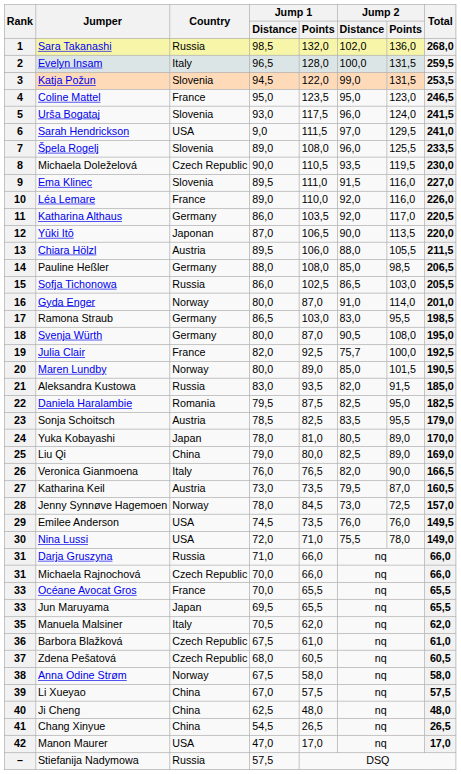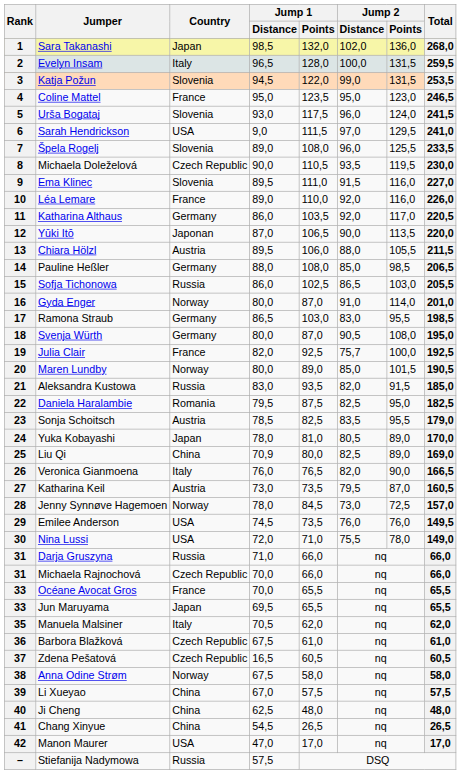 <table class="wikitable sortable" style="margin-bottom: 10px;">
 <tr>
 <th rowspan="2">Rank</th>
 <th rowspan="2">Jumper</th>
 <th rowspan="2">Country</th>
 <th colspan="2">Jump 1</th>
 <th colspan="2">Jump 2</th>
 <th rowspan="2">Total</th>
 </tr>
 <tr>
 <th>Distance</th>
 <th>Points</th>
 <th>Distance</th>
 <th>Points</th>
 </tr>
 <tr bgcolor="F7F6A8">
 <th>1</th>
 <td><a href='#'>Sara Takanashi</a></td>
-<td>Russia</td>
+<td>Japan</td>
 <td>98,5</td>
 <td>132,0</td>
 <td>102,0</td>
 <td>136,0</td>
 <th>268,0</th>
 </tr>
 <tr bgcolor="DCE5E5">
 <th>2</th>
 <td><a href='#'>Evelyn Insam</a></td>
 <td>Italy</td>
 <td>96,5</td>
 <td>128,0</td>
 <td>100,0</td>
 <td>131,5</td>
 <th>259,5</th>
 </tr>
 <tr bgcolor="FFDAB9">
 <th>3</th>
 <td><a href='#'>Katja Požun</a></td>
 <td>Slovenia</td>
 <td>94,5</td>
 <td>122,0</td>
 <td>99,0</td>
 <td>131,5</td>
 <th>253,5</th>
 </tr>
 <tr>
 <th>4</th>
 <td><a href='#'>Coline Mattel</a></td>
 <td>France</td>
 <td>95,0</td>
 <td>123,5</td>
 <td>95,0</td>
 <td>123,0</td>
 <th>246,5</th>
 </tr>
 <tr>
 <th>5</th>
 <td><a href='#'>Urša Bogataj</a></td>
 <td>Slovenia</td>
 <td>93,0</td>
 <td>117,5</td>
 <td>96,0</td>
 <td>124,0</td>
 <th>241,5</th>
 </tr>
 <tr>
 <th>6</th>
 <td><a href='#'>Sarah Hendrickson</a></td>
 <td>USA</td>
 <td>9,0</td>
 <td>111,5</td>
 <td>97,0</td>
 <td>129,5</td>
 <th>241,0</th>
 </tr>
 <tr>
 <th>7</th>
 <td><a href='#'>Špela Rogelj</a></td>
 <td>Slovenia</td>
 <td>89,0</td>
 <td>108,0</td>
 <td>96,0</td>
 <td>125,5</td>
 <th>233,5</th>
 </tr>
 <tr>
 <th>8</th>
 <td>Michaela Doleželová</td>
 <td>Czech Republic</td>
 <td>90,0</td>
 <td>110,5</td>
 <td>93,5</td>
 <td>119,5</td>
 <th>230,0</th>
 </tr>
 <tr>
 <th>9</th>
 <td><a href='#'>Ema Klinec</a></td>
 <td>Slovenia</td>
 <td>89,5</td>
 <td>111,0</td>
 <td>91,5</td>
 <td>116,0</td>
 <th>227,0</th>
 </tr>
 <tr>
 <th>10</th>
 <td><a href='#'>Léa Lemare</a></td>
 <td>France</td>
 <td>89,0</td>
 <td>110,0</td>
 <td>92,0</td>
 <td>116,0</td>
 <th>226,0</th>
 </tr>
 <tr>
 <th>11</th>
 <td><a href='#'>Katharina Althaus</a></td>
 <td>Germany</td>
 <td>86,0</td>
 <td>103,5</td>
 <td>92,0</td>
 <td>117,0</td>
 <th>220,5</th>
 </tr>
 <tr>
 <th>12</th>
 <td><a href='#'>Yūki Itō</a></td>
 <td>Japonan</td>
 <td>87,0</td>
 <td>106,5</td>
 <td>90,0</td>
 <td>113,5</td>
 <th>220,0</th>
 </tr>
 <tr>
 <th>13</th>
 <td><a href='#'>Chiara Hölzl</a></td>
 <td>Austria</td>
 <td>89,5</td>
 <td>106,0</td>
 <td>88,0</td>
 <td>105,5</td>
 <th>211,5</th>
 </tr>
 <tr>
 <th>14</th>
 <td>Pauline Heßler</td>
 <td>Germany</td>
 <td>88,0</td>
 <td>108,0</td>
 <td>85,0</td>
 <td>98,5</td>
 <th>206,5</th>
 </tr>
 <tr>
 <th>15</th>
 <td><a href='#'>Sofja Tichonowa</a></td>
 <td>Russia</td>
 <td>86,0</td>
 <td>102,5</td>
 <td>86,5</td>
 <td>103,0</td>
 <th>205,5</th>
 </tr>
 <tr>
 <th>16</th>
 <td><a href='#'>Gyda Enger</a></td>
 <td>Norway</td>
 <td>80,0</td>
 <td>87,0</td>
 <td>91,0</td>
 <td>114,0</td>
 <th>201,0</th>
 </tr>
 <tr>
 <th>17</th>
 <td>Ramona Straub</td>
 <td>Germany</td>
 <td>86,5</td>
 <td>103,0</td>
 <td>83,0</td>
 <td>95,5</td>
 <th>198,5</th>
 </tr>
 <tr>
 <th>18</th>
 <td><a href='#'>Svenja Würth</a></td>
 <td>Germany</td>
 <td>80,0</td>
 <td>87,0</td>
 <td>90,5</td>
 <td>108,0</td>
 <th>195,0</th>
 </tr>
 <tr>
 <th>19</th>
 <td><a href='#'>Julia Clair</a></td>
 <td>France</td>
 <td>82,0</td>
 <td>92,5</td>
 <td>75,7</td>
 <td>100,0</td>
 <th>192,5</th>
 </tr>
 <tr>
 <th>20</th>
 <td><a href='#'>Maren Lundby</a></td>
 <td>Norway</td>
 <td>80,0</td>
 <td>89,0</td>
 <td>85,0</td>
 <td>101,5</td>
 <th>190,5</th>
 </tr>
 <tr>
 <th>21</th>
 <td>Aleksandra Kustowa</td>
 <td>Russia</td>
 <td>83,0</td>
 <td>93,5</td>
 <td>82,0</td>
 <td>91,5</td>
 <th>185,0</th>
 </tr>
 <tr>
 <th>22</th>
 <td><a href='#'>Daniela Haralambie</a></td>
 <td>Romania</td>
 <td>79,5</td>
 <td>87,5</td>
 <td>82,5</td>
 <td>95,0</td>
 <th>182,5</th>
 </tr>
 <tr>
 <th>23</th>
 <td>Sonja Schoitsch</td>
 <td>Austria</td>
 <td>78,5</td>
 <td>82,5</td>
 <td>83,5</td>
 <td>95,5</td>
 <th>179,0</th>
 </tr>
 <tr>
 <th>24</th>
 <td>Yuka Kobayashi</td>
 <td>Japan</td>
 <td>78,0</td>
 <td>81,0</td>
 <td>80,5</td>
 <td>89,0</td>
 <th>170,0</th>
 </tr>
 <tr>
 <th>25</th>
 <td>Liu Qi</td>
 <td>China</td>
-<td>79,0</td>
+<td>70,9</td>
 <td>80,0</td>
 <td>82,5</td>
 <td>89,0</td>
 <th>169,0</th>
 </tr>
 <tr>
 <th>26</th>
 <td>Veronica Gianmoena</td>
 <td>Italy</td>
 <td>76,0</td>
 <td>76,5</td>
 <td>82,0</td>
 <td>90,0</td>
 <th>166,5</th>
 </tr>
 <tr>
 <th>27</th>
 <td>Katharina Keil</td>
 <td>Austria</td>
 <td>73,0</td>
 <td>73,5</td>
 <td>79,5</td>
 <td>87,0</td>
 <th>160,5</th>
 </tr>
 <tr>
 <th>28</th>
 <td>Jenny Synnøve Hagemoen</td>
 <td>Norway</td>
 <td>78,0</td>
 <td>84,5</td>
 <td>73,0</td>
 <td>72,5</td>
 <th>157,0</th>
 </tr>
 <tr>
 <th>29</th>
 <td>Emilee Anderson</td>
 <td>USA</td>
 <td>74,5</td>
 <td>73,5</td>
 <td>76,0</td>
 <td>76,0</td>
 <th>149,5</th>
 </tr>
 <tr>
 <th>30</th>
 <td><a href='#'>Nina Lussi</a></td>
 <td>USA</td>
 <td>72,0</td>
 <td>71,0</td>
 <td>75,5</td>
 <td>78,0</td>
 <th>149,0</th>
 </tr>
 <tr>
 <th>31</th>
 <td><a href='#'>Darja Gruszyna</a></td>
 <td>Russia</td>
 <td>71,0</td>
 <td>66,0</td>
 <td colspan="2" style="text-align:center;">nq</td>
 <th>66,0</th>
 </tr>
 <tr>
 <th>31</th>
 <td>Michaela Rajnochová</td>
 <td>Czech Republic</td>
 <td>70,0</td>
 <td>66,0</td>
 <td colspan="2" style="text-align:center;">nq</td>
 <th>66,0</th>
 </tr>
 <tr>
 <th>33</th>
 <td><a href='#'>Océane Avocat Gros</a></td>
 <td>France</td>
 <td>70,0</td>
 <td>65,5</td>
 <td colspan="2" style="text-align:center;">nq</td>
 <th>65,5</th>
 </tr>
 <tr>
 <th>33</th>
 <td>Jun Maruyama</td>
 <td>Japan</td>
 <td>69,5</td>
 <td>65,5</td>
 <td colspan="2" style="text-align:center;">nq</td>
 <th>65,5</th>
 </tr>
 <tr>
 <th>35</th>
 <td>Manuela Malsiner</td>
 <td>Italy</td>
 <td>70,5</td>
 <td>62,0</td>
 <td colspan="2" style="text-align:center;">nq</td>
 <th>62,0</th>
 </tr>
 <tr>
 <th>36</th>
 <td>Barbora Blažková</td>
 <td>Czech Republic</td>
 <td>67,5</td>
 <td>61,0</td>
 <td colspan="2" style="text-align:center;">nq</td>
 <th>61,0</th>
 </tr>
 <tr>
 <th>37</th>
 <td>Zdena Pešatová</td>
 <td>Czech Republic</td>
-<td>68,0</td>
+<td>16,5</td>
 <td>60,5</td>
 <td colspan="2" style="text-align:center;">nq</td>
 <th>60,5</th>
 </tr>
 <tr>
 <th>38</th>
 <td><a href='#'>Anna Odine Strøm</a></td>
 <td>Norway</td>
 <td>67,5</td>
 <td>58,0</td>
 <td colspan="2" style="text-align:center;">nq</td>
 <th>58,0</th>
 </tr>
 <tr>
 <th>39</th>
 <td>Li Xueyao</td>
 <td>China</td>
 <td>67,0</td>
 <td>57,5</td>
 <td colspan="2" style="text-align:center;">nq</td>
 <th>57,5</th>
 </tr>
 <tr>
 <th>40</th>
 <td>Ji Cheng</td>
 <td>China</td>
 <td>62,5</td>
 <td>48,0</td>
 <td colspan="2" style="text-align:center;">nq</td>
 <th>48,0</th>
 </tr>
 <tr>
 <th>41</th>
 <td>Chang Xinyue</td>
 <td>China</td>
 <td>54,5</td>
 <td>26,5</td>
 <td colspan="2" style="text-align:center;">nq</td>
 <th>26,5</th>
 </tr>
 <tr>
 <th>42</th>
 <td>Manon Maurer</td>
 <td>USA</td>
 <td>47,0</td>
 <td>17,0</td>
 <td colspan="2" style="text-align:center;">nq</td>
 <th>17,0</th>
 </tr>
 <tr>
 <th>–</th>
 <td>Stiefanija Nadymowa</td>
 <td>Russia</td>
 <td>57,5</td>
 <td colspan="5" style="text-align:center;">DSQ</td>
 </tr>
 </table>
